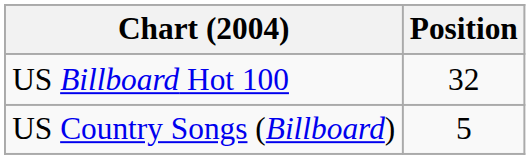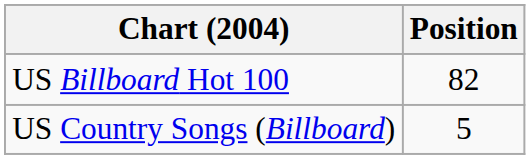 <table class="wikitable sortable">
 <tr>
 <th scope="col">Chart (2004)</th>
 <th scope="col">Position</th>
 </tr>
 <tr>
 <td>US <a href='#'><em>Billboard</em> Hot 100</a></td>
-<td align="center">32</td>
+<td align="center">82</td>
 </tr>
 <tr>
 <td>US <a href='#'>Country Songs</a> (<em><a href='#'>Billboard</a></em>)</td>
 <td align="center">5</td>
 </tr>
 </table>
